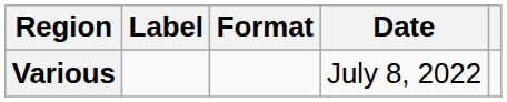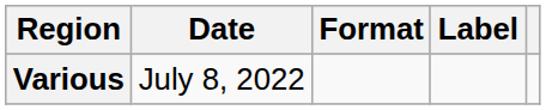 <table class="wikitable plainrowheaders">
 <tr>
 <th scope="col">Region</th>
+<th scope="col">Date</th>
+<th scope="col">Format</th>
 <th scope="col">Label</th>
-<th scope="col">Format</th>
-<th scope="col">Date</th>
 <th scope="col"></th>
 </tr>
 <tr>
 <th scope="row">Various</th>
+<td>July 8, 2022</td>
 <td></td>
 <td></td>
-<td>July 8, 2022</td>
 <td align="center"></td>
 </tr>
 </table>
